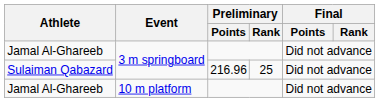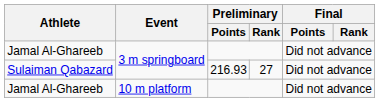 <table class=wikitable style=font-size:90%;text-align:center>
 <tr>
 <th rowspan=2>Athlete</th>
 <th rowspan=2>Event</th>
 <th colspan=2>Preliminary</th>
 <th colspan=2>Final</th>
 </tr>
 <tr style=font-size:95%>
 <th>Points</th>
 <th>Rank</th>
 <th>Points</th>
 <th>Rank</th>
 </tr>
 <tr>
 <td align=left>Jamal Al-Ghareeb</td>
 <td align=left rowspan=2><a href='#'>3 m springboard</a></td>
 <td colspan=2></td>
 <td colspan=2>Did not advance</td>
 </tr>
 <tr>
 <td align=left><a href='#'>Sulaiman Qabazard</a></td>
-<td>216.96</td>
-<td>25</td>
+<td>216.93</td>
+<td>27</td>
 <td colspan=2>Did not advance</td>
 </tr>
 <tr>
 <td align=left>Jamal Al-Ghareeb</td>
 <td align=left rowspan=2><a href='#'>10 m platform</a></td>
 <td colspan=2></td>
 <td colspan=2>Did not advance</td>
 </tr>
 </table>
